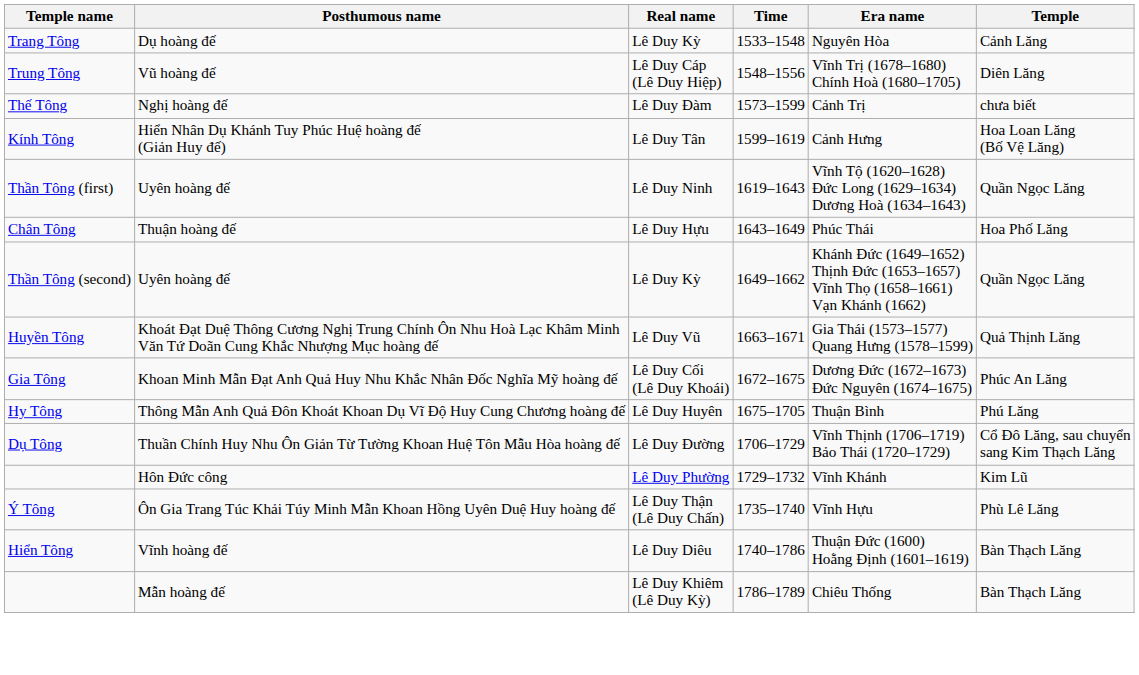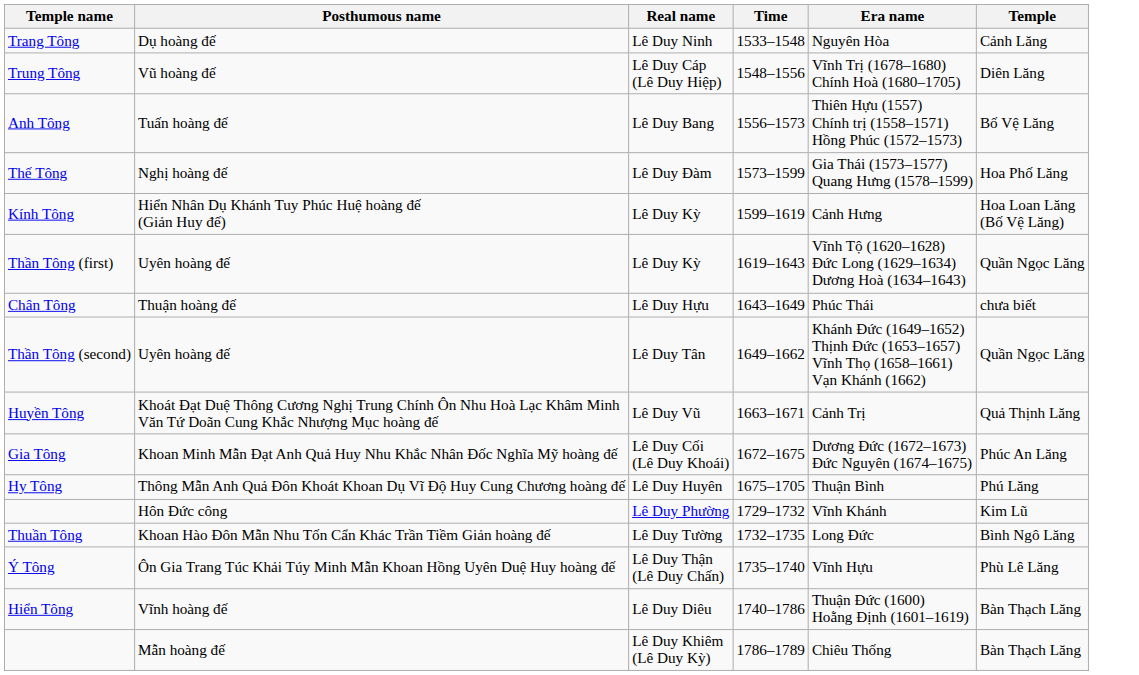 <table class="wikitable">
 <tr ---->
 <th>Temple name</th>
 <th>Posthumous name</th>
 <th>Real name</th>
 <th>Time</th>
 <th>Era name</th>
 <th>Temple</th>
 </tr>
 <tr ---->
 <td><a href='#'>Trang Tông</a></td>
 <td>Dụ hoàng đế</td>
-<td>Lê Duy Kỳ</td>
+<td>Lê Duy Ninh</td>
 <td>1533–1548</td>
 <td>Nguyên Hòa</td>
 <td>Cảnh Lăng</td>
 </tr>
 <tr ---->
 <td><a href='#'>Trung Tông</a></td>
 <td>Vũ hoàng đế</td>
 <td>Lê Duy Cáp<br>(Lê Duy Hiệp)</td>
 <td>1548–1556</td>
 <td>Vĩnh Trị (1678–1680)<br>Chính Hoà (1680–1705)</td>
 <td>Diên Lăng</td>
 </tr>
 <tr ---->
+<td><a href='#'>Anh Tông</a></td>
+<td>Tuấn hoàng đế</td>
+<td>Lê Duy Bang</td>
+<td>1556–1573</td>
+<td>Thiên Hựu (1557)<br>Chính trị (1558–1571)<br>Hồng Phúc (1572–1573)</td>
+<td>Bố Vệ Lăng</td>
+</tr>
+<tr ---->
 <td><a href='#'>Thế Tông</a></td>
 <td>Nghị hoàng đế</td>
 <td>Lê Duy Đàm</td>
 <td>1573–1599</td>
-<td>Cảnh Trị</td>
-<td>chưa biết</td>
+<td>Gia Thái (1573–1577)<br>Quang Hưng (1578–1599)</td>
+<td>Hoa Phố Lăng</td>
 </tr>
 <tr ---->
 <td><a href='#'>Kính Tông</a></td>
 <td>Hiển Nhân Dụ Khánh Tuy Phúc Huệ  hoàng đế<br>(Giản Huy đế)</td>
-<td>Lê Duy Tân</td>
+<td>Lê Duy Kỳ</td>
 <td>1599–1619</td>
 <td>Cảnh Hưng</td>
 <td>Hoa Loan Lăng<br>(Bố Vệ Lăng)</td>
 </tr>
 <tr ---->
 <td><a href='#'>Thần Tông</a> (first)</td>
 <td>Uyên hoàng đế</td>
-<td>Lê Duy Ninh</td>
+<td>Lê Duy Kỳ</td>
 <td>1619–1643</td>
 <td>Vĩnh Tộ (1620–1628)<br>Đức Long (1629–1634)<br>Dương Hoà (1634–1643)</td>
 <td>Quần Ngọc Lăng</td>
 </tr>
 <tr ---->
 <td><a href='#'>Chân Tông</a></td>
 <td>Thuận hoàng đế</td>
 <td>Lê Duy Hựu</td>
 <td>1643–1649</td>
 <td>Phúc Thái</td>
-<td>Hoa Phố Lăng</td>
+<td>chưa biết</td>
 </tr>
 <tr ---->
 <td><a href='#'>Thần Tông</a> (second)</td>
 <td>Uyên hoàng đế</td>
-<td>Lê Duy Kỳ</td>
+<td>Lê Duy Tân</td>
 <td>1649–1662</td>
 <td>Khánh Đức (1649–1652)<br>Thịnh Đức (1653–1657)<br>Vĩnh Thọ (1658–1661)<br>Vạn Khánh (1662)</td>
 <td>Quần Ngọc Lăng</td>
 </tr>
 <tr ---->
 <td><a href='#'>Huyền Tông</a></td>
 <td>Khoát Đạt Duệ Thông Cương Nghị Trung Chính Ôn Nhu Hoà Lạc Khâm Minh<br>Văn Tứ Doãn Cung Khắc Nhượng Mục hoàng đế</td>
 <td>Lê Duy Vũ</td>
 <td>1663–1671</td>
-<td>Gia Thái (1573–1577)<br>Quang Hưng (1578–1599)</td>
+<td>Cảnh Trị</td>
 <td>Quả Thịnh Lăng</td>
 </tr>
 <tr ---->
 <td><a href='#'>Gia Tông</a></td>
 <td>Khoan Minh Mẫn Đạt Anh Quả Huy Nhu Khắc Nhân Đốc Nghĩa Mỹ hoàng đế</td>
 <td>Lê Duy Cối<br>(Lê Duy Khoái)</td>
 <td>1672–1675</td>
 <td>Dương Đức (1672–1673)<br>Đức Nguyên (1674–1675)</td>
 <td>Phúc An Lăng</td>
 </tr>
 <tr ---->
 <td><a href='#'>Hy Tông</a></td>
 <td>Thông Mẫn Anh Quả Đôn Khoát Khoan Dụ Vĩ Độ Huy Cung Chương hoàng đế</td>
 <td>Lê Duy Huyên</td>
 <td>1675–1705</td>
 <td>Thuận Bình</td>
 <td>Phú Lăng</td>
 </tr>
 <tr ---->
-<td><a href='#'>Dụ Tông</a></td>
-<td>Thuần Chính Huy Nhu Ôn Giản Từ Tường Khoan Huệ Tôn Mẫu Hòa hoàng đế</td>
-<td>Lê Duy Đường</td>
-<td>1706–1729</td>
-<td>Vĩnh Thịnh (1706–1719)<br>Bảo Thái (1720–1729)</td>
-<td>Cổ Đô Lăng, sau chuyển<br>sang Kim Thạch Lăng</td>
-</tr>
-<tr ---->
 <td></td>
 <td>Hôn Đức công</td>
 <td><a href='#'>Lê Duy Phường</a></td>
 <td>1729–1732</td>
 <td>Vĩnh Khánh</td>
 <td>Kim Lũ</td>
+</tr>
+<tr ---->
+<td><a href='#'>Thuần Tông</a></td>
+<td>Khoan Hào Đôn Mẫn Nhu Tốn Cẩn Khác Trần Tiềm Giản hoàng đế</td>
+<td>Lê Duy Tường</td>
+<td>1732–1735</td>
+<td>Long Đức</td>
+<td>Bình Ngô Lăng</td>
 </tr>
 <tr ---->
 <td><a href='#'>Ý Tông</a></td>
 <td>Ôn Gia Trang Túc Khải Túy Minh Mẫn Khoan Hồng Uyên Duệ Huy hoàng đế</td>
 <td>Lê Duy Thận<br>(Lê Duy Chấn)</td>
 <td>1735–1740</td>
 <td>Vĩnh Hựu</td>
 <td>Phù Lê Lăng</td>
 </tr>
 <tr ---->
 <td><a href='#'>Hiển Tông</a></td>
 <td>Vĩnh hoàng đế</td>
 <td>Lê Duy Diêu</td>
 <td>1740–1786</td>
 <td>Thuận Đức (1600)<br>Hoằng Định (1601–1619)</td>
 <td>Bàn Thạch Lăng</td>
 </tr>
 <tr ---->
 <td></td>
 <td>Mẫn hoàng đế</td>
 <td>Lê Duy Khiêm <br>(Lê Duy Kỳ)</td>
 <td>1786–1789</td>
 <td>Chiêu Thống</td>
 <td>Bàn Thạch Lăng</td>
 </tr>
 </table>
